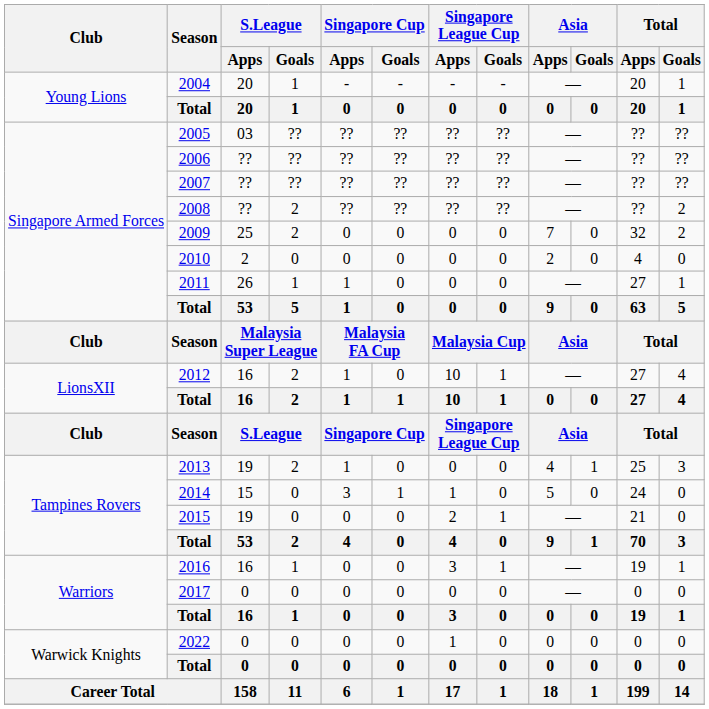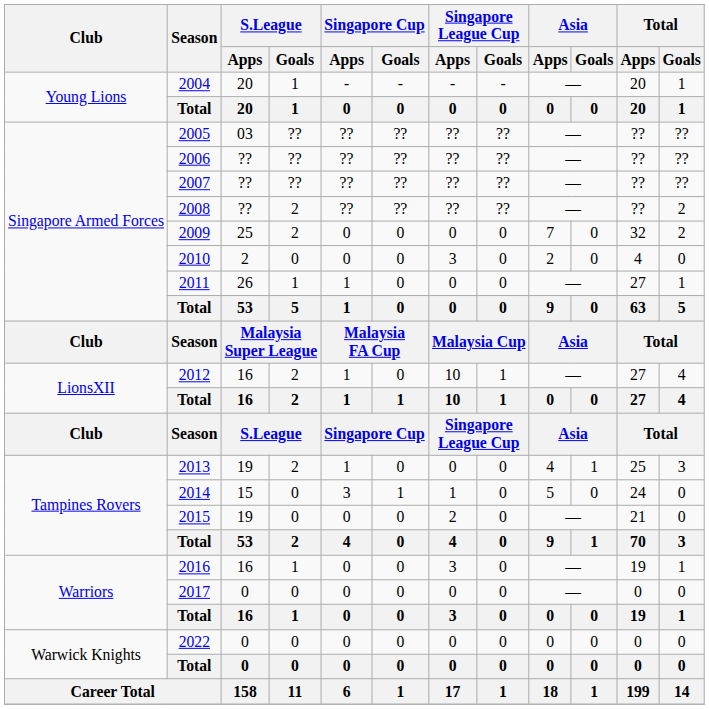 <table class="wikitable" style="text-align:center">
 <tr>
 <th rowspan="2">Club</th>
 <th rowspan="2">Season</th>
 <th colspan="2"><a href='#'>S.League</a></th>
 <th colspan="2"><a href='#'>Singapore Cup</a></th>
 <th colspan="2"><a href='#'>Singapore<br>League Cup</a></th>
 <th colspan="2"><a href='#'>Asia</a></th>
 <th colspan="2">Total</th>
 </tr>
 <tr>
 <th>Apps</th>
 <th>Goals</th>
 <th>Apps</th>
 <th>Goals</th>
 <th>Apps</th>
 <th>Goals</th>
 <th>Apps</th>
 <th>Goals</th>
 <th>Apps</th>
 <th>Goals</th>
 </tr>
 <tr>
 <td rowspan="2"><a href='#'>Young Lions</a></td>
 <td><a href='#'>2004</a></td>
 <td>20</td>
 <td>1</td>
 <td>-</td>
 <td>-</td>
 <td>-</td>
 <td>-</td>
 <td colspan='2'>—</td>
 <td>20</td>
 <td>1</td>
 </tr>
 <tr>
 <th>Total</th>
 <th>20</th>
 <th>1</th>
 <th>0</th>
 <th>0</th>
 <th>0</th>
 <th>0</th>
 <th>0</th>
 <th>0</th>
 <th>20</th>
 <th>1</th>
 </tr>
 <tr>
 <td rowspan="8"><a href='#'>Singapore Armed Forces</a></td>
 <td><a href='#'>2005</a></td>
 <td>03</td>
 <td>??</td>
 <td>??</td>
 <td>??</td>
 <td>??</td>
 <td>??</td>
 <td colspan='2'>—</td>
 <td>??</td>
 <td>??</td>
 </tr>
 <tr>
 <td><a href='#'>2006</a></td>
 <td>??</td>
 <td>??</td>
 <td>??</td>
 <td>??</td>
 <td>??</td>
 <td>??</td>
 <td colspan='2'>—</td>
 <td>??</td>
 <td>??</td>
 </tr>
 <tr>
 <td><a href='#'>2007</a></td>
 <td>??</td>
 <td>??</td>
 <td>??</td>
 <td>??</td>
 <td>??</td>
 <td>??</td>
 <td colspan='2'>—</td>
 <td>??</td>
 <td>??</td>
 </tr>
 <tr>
 <td><a href='#'>2008</a></td>
 <td>??</td>
 <td>2</td>
 <td>??</td>
 <td>??</td>
 <td>??</td>
 <td>??</td>
 <td colspan='2'>—</td>
 <td>??</td>
 <td>2</td>
 </tr>
 <tr>
 <td><a href='#'>2009</a></td>
 <td>25</td>
 <td>2</td>
 <td>0</td>
 <td>0</td>
 <td>0</td>
 <td>0</td>
 <td>7</td>
 <td>0</td>
 <td>32</td>
 <td>2</td>
 </tr>
 <tr>
 <td><a href='#'>2010</a></td>
 <td>2</td>
 <td>0</td>
 <td>0</td>
 <td>0</td>
-<td>0</td>
+<td>3</td>
 <td>0</td>
 <td>2</td>
 <td>0</td>
 <td>4</td>
 <td>0</td>
 </tr>
 <tr>
 <td><a href='#'>2011</a></td>
 <td>26</td>
 <td>1</td>
 <td>1</td>
 <td>0</td>
 <td>0</td>
 <td>0</td>
 <td colspan='2'>—</td>
 <td>27</td>
 <td>1</td>
 </tr>
 <tr>
 <th>Total</th>
 <th>53</th>
 <th>5</th>
 <th>1</th>
 <th>0</th>
 <th>0</th>
 <th>0</th>
 <th>9</th>
 <th>0</th>
 <th>63</th>
 <th>5</th>
 </tr>
 <tr>
 <th>Club</th>
 <th>Season</th>
 <th colspan="2"><a href='#'>Malaysia<br>Super League</a></th>
 <th colspan="2"><a href='#'>Malaysia<br>FA Cup</a></th>
 <th colspan="2"><a href='#'>Malaysia Cup</a></th>
 <th colspan="2"><a href='#'>Asia</a></th>
 <th colspan="2">Total</th>
 </tr>
 <tr>
 <td rowspan="2"><a href='#'>LionsXII</a></td>
 <td><a href='#'>2012</a></td>
 <td>16</td>
 <td>2</td>
 <td>1</td>
 <td>0</td>
 <td>10</td>
 <td>1</td>
 <td colspan='2'>—</td>
 <td>27</td>
 <td>4</td>
 </tr>
 <tr>
 <th>Total</th>
 <th>16</th>
 <th>2</th>
 <th>1</th>
 <th>1</th>
 <th>10</th>
 <th>1</th>
 <th>0</th>
 <th>0</th>
 <th>27</th>
 <th>4</th>
 </tr>
 <tr>
 <th>Club</th>
 <th>Season</th>
 <th colspan="2"><a href='#'>S.League</a></th>
 <th colspan="2"><a href='#'>Singapore Cup</a></th>
 <th colspan="2"><a href='#'>Singapore<br>League Cup</a></th>
 <th colspan="2"><a href='#'>Asia</a></th>
 <th colspan="2">Total</th>
 </tr>
 <tr>
 <td rowspan="4"><a href='#'>Tampines Rovers</a></td>
 <td><a href='#'>2013</a></td>
 <td>19</td>
 <td>2</td>
 <td>1</td>
 <td>0</td>
 <td>0</td>
 <td>0</td>
 <td>4</td>
 <td>1</td>
 <td>25</td>
 <td>3</td>
 </tr>
 <tr>
 <td><a href='#'>2014</a></td>
 <td>15</td>
 <td>0</td>
 <td>3</td>
 <td>1</td>
 <td>1</td>
 <td>0</td>
 <td>5</td>
 <td>0</td>
 <td>24</td>
 <td>0</td>
 </tr>
 <tr>
 <td><a href='#'>2015</a></td>
 <td>19</td>
 <td>0</td>
 <td>0</td>
 <td>0</td>
 <td>2</td>
-<td>1</td>
+<td>0</td>
 <td colspan='2'>—</td>
 <td>21</td>
 <td>0</td>
 </tr>
 <tr>
 <th>Total</th>
 <th>53</th>
 <th>2</th>
 <th>4</th>
 <th>0</th>
 <th>4</th>
 <th>0</th>
 <th>9</th>
 <th>1</th>
 <th>70</th>
 <th>3</th>
 </tr>
 <tr>
 <td rowspan="3"><a href='#'>Warriors</a></td>
 <td><a href='#'>2016</a></td>
 <td>16</td>
 <td>1</td>
 <td>0</td>
 <td>0</td>
 <td>3</td>
-<td>1</td>
+<td>0</td>
 <td colspan='2'>—</td>
 <td>19</td>
 <td>1</td>
 </tr>
 <tr>
 <td><a href='#'>2017</a></td>
 <td>0</td>
 <td>0</td>
 <td>0</td>
 <td>0</td>
 <td>0</td>
 <td>0</td>
 <td colspan='2'>—</td>
 <td>0</td>
 <td>0</td>
 </tr>
 <tr>
 <th>Total</th>
 <th>16</th>
 <th>1</th>
 <th>0</th>
 <th>0</th>
 <th>3</th>
 <th>0</th>
 <th>0</th>
 <th>0</th>
 <th>19</th>
 <th>1</th>
 </tr>
 <tr>
 <td rowspan="2">Warwick Knights</td>
 <td><a href='#'>2022</a></td>
 <td>0</td>
 <td>0</td>
 <td>0</td>
 <td>0</td>
-<td>1</td>
+<td>0</td>
 <td>0</td>
 <td>0</td>
 <td>0</td>
 <td>0</td>
 <td>0</td>
 </tr>
 <tr>
 <th>Total</th>
 <th>0</th>
 <th>0</th>
 <th>0</th>
 <th>0</th>
 <th>0</th>
 <th>0</th>
 <th>0</th>
 <th>0</th>
 <th>0</th>
 <th>0</th>
 </tr>
 <tr>
 <th colspan="2">Career Total</th>
 <th>158</th>
 <th>11</th>
 <th>6</th>
 <th>1</th>
 <th>17</th>
 <th>1</th>
 <th>18</th>
 <th>1</th>
 <th>199</th>
 <th>14</th>
 </tr>
 <tr>
 </tr>
 </table>
